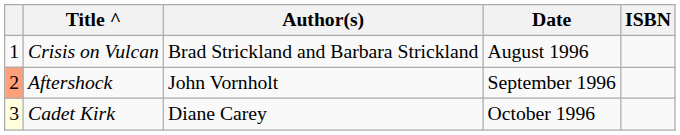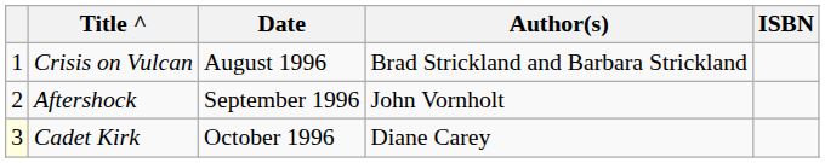 <table class="wikitable">
 <tr>
 <th></th>
 <th>Title ^</th>
+<th>Date</th>
 <th>Author(s)</th>
-<th>Date</th>
 <th>ISBN</th>
 </tr>
 <tr>
 <td>1</td>
 <td><em>Crisis on Vulcan</em></td>
+<td>August 1996</td>
 <td>Brad Strickland and Barbara Strickland</td>
-<td>August 1996</td>
 <td></td>
 </tr>
 <tr>
-<td style="background: lightsalmon;">2</td>
+<td>2</td>
 <td><em>Aftershock</em></td>
+<td>September 1996</td>
 <td>John Vornholt</td>
-<td>September 1996</td>
 <td></td>
 </tr>
 <tr>
 <td style="background: lightyellow;">3</td>
 <td><em>Cadet Kirk</em></td>
+<td>October 1996</td>
 <td>Diane Carey</td>
-<td>October 1996</td>
 <td></td>
 </tr>
 </table>
